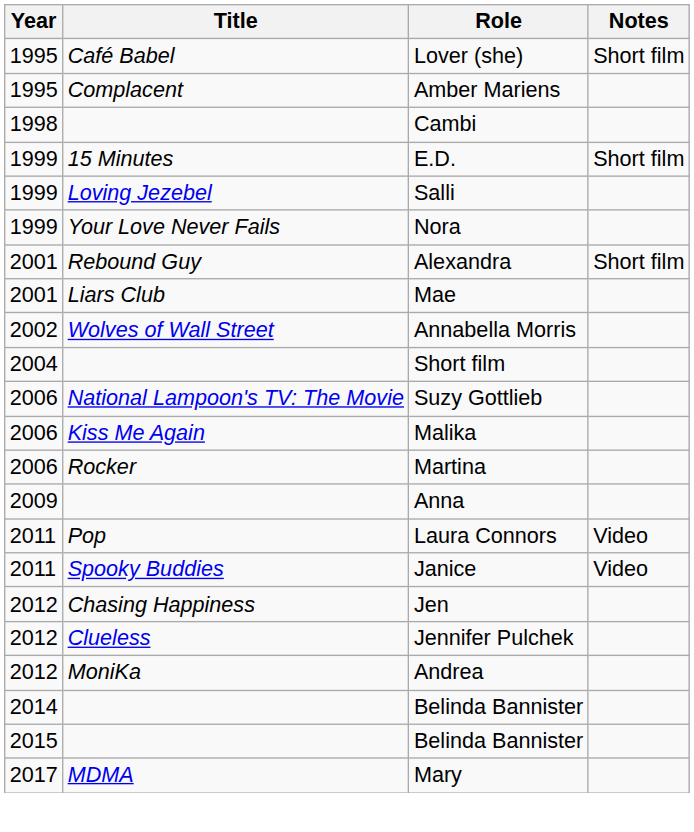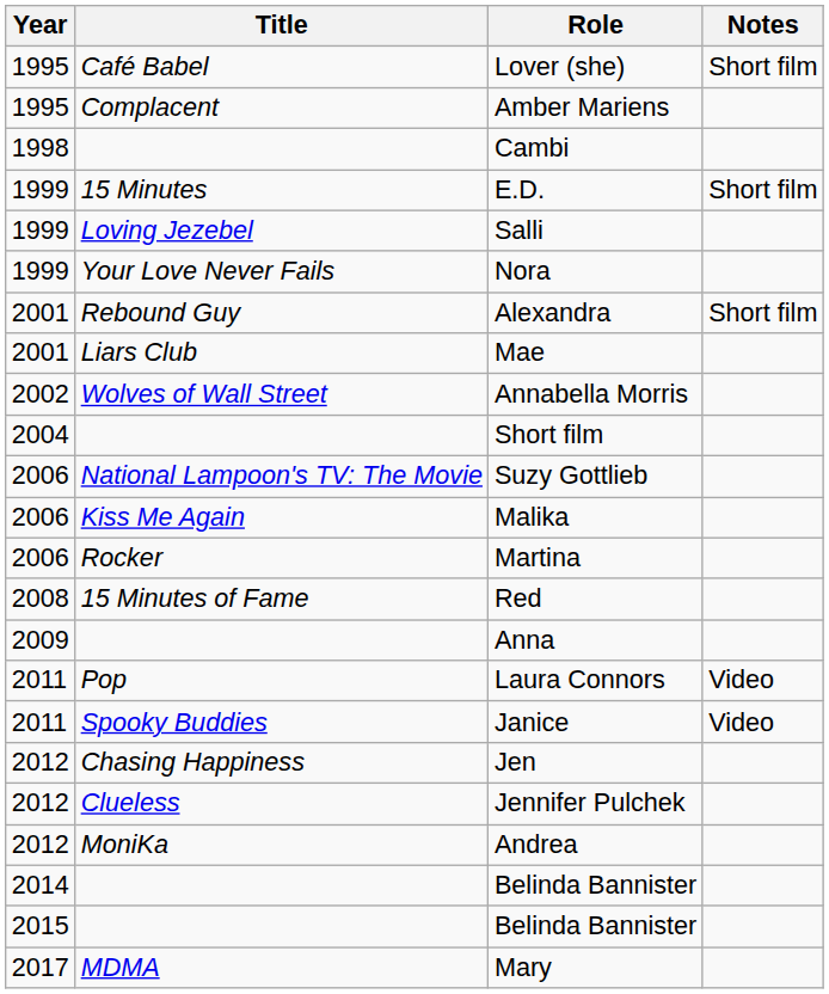 <table class="wikitable sortable">
 <tr>
 <th>Year</th>
 <th>Title</th>
 <th>Role</th>
 <th class="unsortable">Notes</th>
 </tr>
 <tr>
 <td>1995</td>
 <td><em>Café Babel</em></td>
 <td>Lover (she)</td>
 <td>Short film</td>
 </tr>
 <tr>
 <td>1995</td>
 <td><em>Complacent</em></td>
 <td>Amber Mariens</td>
 <td></td>
 </tr>
 <tr>
 <td>1998</td>
 <td><em></em></td>
 <td>Cambi</td>
 <td></td>
 </tr>
 <tr>
 <td>1999</td>
 <td><em>15 Minutes</em></td>
 <td>E.D.</td>
 <td>Short film</td>
 </tr>
 <tr>
 <td>1999</td>
 <td><em><a href='#'>Loving Jezebel</a></em></td>
 <td>Salli</td>
 <td></td>
 </tr>
 <tr>
 <td>1999</td>
 <td><em>Your Love Never Fails</em></td>
 <td>Nora</td>
 <td></td>
 </tr>
 <tr>
 <td>2001</td>
 <td><em>Rebound Guy</em></td>
 <td>Alexandra</td>
 <td>Short film</td>
 </tr>
 <tr>
 <td>2001</td>
 <td><em>Liars Club</em></td>
 <td>Mae</td>
 <td></td>
 </tr>
 <tr>
 <td>2002</td>
 <td><em><a href='#'>Wolves of Wall Street</a></em></td>
 <td>Annabella Morris</td>
 <td></td>
 </tr>
 <tr>
 <td>2004</td>
 <td><em></em></td>
 <td>Short film</td>
 <td></td>
 </tr>
 <tr>
 <td>2006</td>
 <td><em><a href='#'>National Lampoon's TV: The Movie</a></em></td>
 <td>Suzy Gottlieb</td>
 <td></td>
 </tr>
 <tr>
 <td>2006</td>
 <td><em><a href='#'>Kiss Me Again</a></em></td>
 <td>Malika</td>
 <td></td>
 </tr>
 <tr>
 <td>2006</td>
 <td><em>Rocker</em></td>
 <td>Martina</td>
 <td></td>
 </tr>
 <tr>
+<td>2008</td>
+<td><em>15 Minutes of Fame</em></td>
+<td>Red</td>
+<td></td>
+</tr>
+<tr>
 <td>2009</td>
 <td><em></em></td>
 <td>Anna</td>
 <td></td>
 </tr>
 <tr>
 <td>2011</td>
 <td><em>Pop</em></td>
 <td>Laura Connors</td>
 <td>Video</td>
 </tr>
 <tr>
 <td>2011</td>
 <td><em><a href='#'>Spooky Buddies</a></em></td>
 <td>Janice</td>
 <td>Video</td>
 </tr>
 <tr>
 <td>2012</td>
 <td><em>Chasing Happiness</em></td>
 <td>Jen</td>
 <td></td>
 </tr>
 <tr>
 <td>2012</td>
 <td><em><a href='#'>Clueless</a></em></td>
 <td>Jennifer Pulchek</td>
 <td></td>
 </tr>
 <tr>
 <td>2012</td>
 <td><em>MoniKa</em></td>
 <td>Andrea</td>
 <td></td>
 </tr>
 <tr>
 <td>2014</td>
 <td><em></em></td>
 <td>Belinda Bannister</td>
 <td></td>
 </tr>
 <tr>
 <td>2015</td>
 <td><em></em></td>
 <td>Belinda Bannister</td>
 <td></td>
 </tr>
 <tr>
 <td>2017</td>
 <td><em><a href='#'>MDMA</a></em></td>
 <td>Mary</td>
 <td></td>
 </tr>
 </table>
